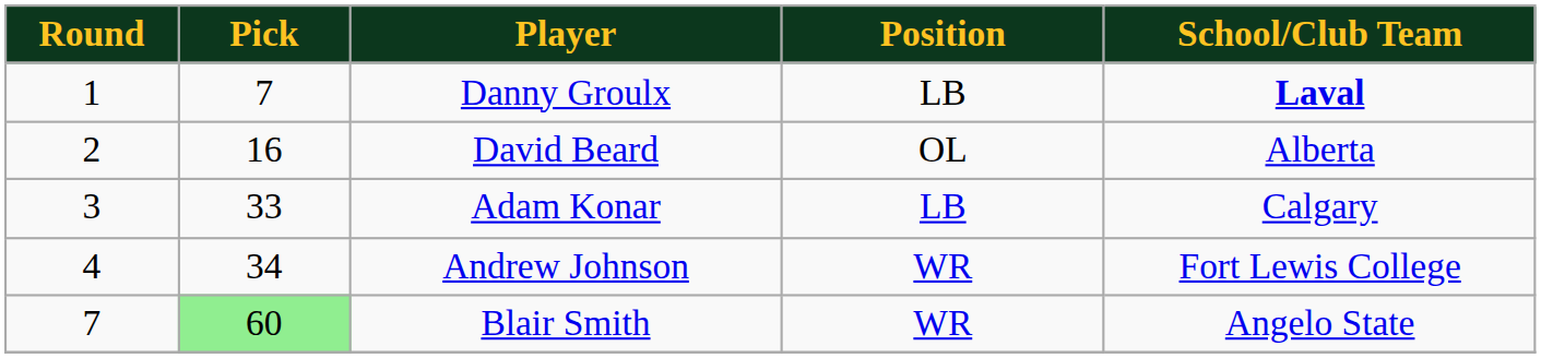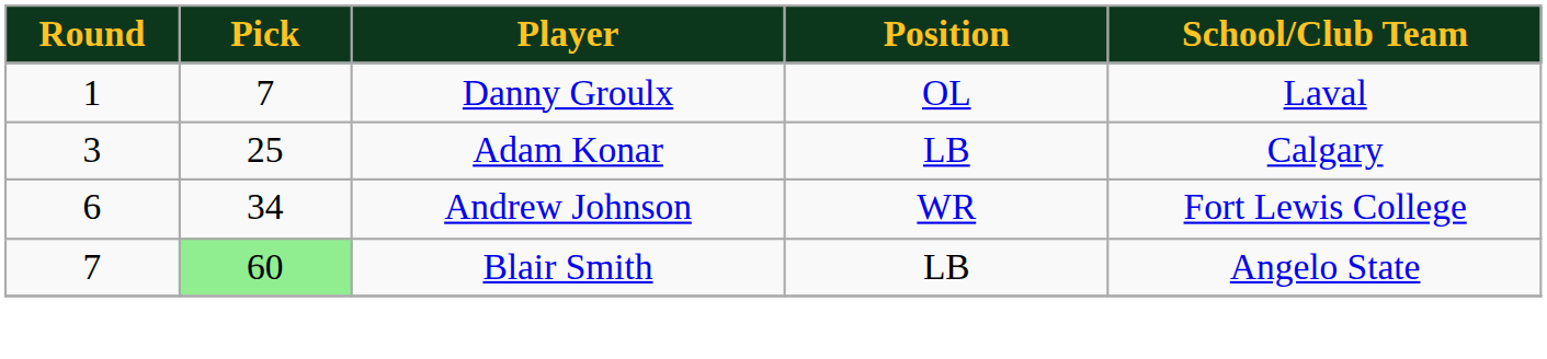 <table class="wikitable sortable sortable">
 <tr>
 <th style="background:#0C371D;color:#ffc322;" width="8%">Round</th>
 <th style="background:#0C371D;color:#ffc322;" width="8%">Pick</th>
 <th style="background:#0C371D;color:#ffc322;" width="20%">Player</th>
 <th style="background:#0C371D;color:#ffc322;" width="15%">Position</th>
 <th style="background:#0C371D;color:#ffc322;" width="20%">School/Club Team</th>
 </tr>
 <tr align="center">
 <td align=center>1</td>
 <td>7</td>
 <td><a href='#'>Danny Groulx</a></td>
-<td>LB</td>
-<td><strong><a href='#'>Laval</a></strong></td>
-</tr>
-<tr align="center">
-<td align=center>2</td>
-<td>16</td>
-<td><a href='#'>David Beard</a></td>
-<td>OL</td>
-<td><a href='#'>Alberta</a></td>
+<td><a href='#'>OL</a></td>
+<td><a href='#'>Laval</a></td>
 </tr>
 <tr align="center">
 <td align=center>3</td>
-<td>33</td>
+<td>25</td>
 <td><a href='#'>Adam Konar</a></td>
 <td><a href='#'>LB</a></td>
 <td><a href='#'>Calgary</a></td>
 </tr>
 <tr align="center">
-<td align=center>4</td>
+<td align=center>6</td>
 <td>34</td>
 <td><a href='#'>Andrew Johnson</a></td>
 <td><a href='#'>WR</a></td>
 <td><a href='#'>Fort Lewis College</a></td>
 </tr>
 <tr align="center">
 <td align=center>7</td>
 <td style="background: lightgreen;">60</td>
 <td><a href='#'>Blair Smith</a></td>
-<td><a href='#'>WR</a></td>
+<td>LB</td>
 <td><a href='#'>Angelo State</a></td>
 </tr>
 <tr>
 </tr>
 </table>
